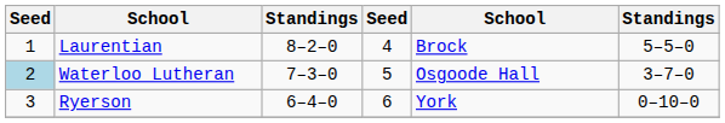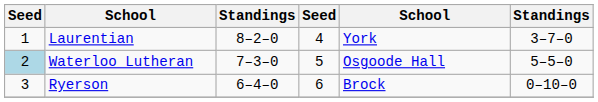 <table class="wikitable">
 <tr>
 <th>Seed</th>
 <th style="width:150px">School</th>
 <th>Standings</th>
 <th>Seed</th>
 <th style="width:150px">School</th>
 <th>Standings</th>
 </tr>
 <tr>
 <td align=center>1</td>
 <td><a href='#'>Laurentian</a></td>
 <td align=center>8–2–0</td>
 <td align=center>4</td>
-<td><a href='#'>Brock</a></td>
-<td align=center>5–5–0</td>
+<td><a href='#'>York</a></td>
+<td align=center>3–7–0</td>
 </tr>
 <tr>
 <td align=center style="background: lightblue;">2</td>
 <td><a href='#'>Waterloo Lutheran</a></td>
 <td align=center>7–3–0</td>
 <td align=center>5</td>
 <td><a href='#'>Osgoode Hall</a></td>
-<td align=center>3–7–0</td>
+<td align=center>5–5–0</td>
 </tr>
 <tr>
 <td align=center>3</td>
 <td><a href='#'>Ryerson</a></td>
 <td align=center>6–4–0</td>
 <td align=center>6</td>
-<td><a href='#'>York</a></td>
+<td><a href='#'>Brock</a></td>
 <td align=center>0–10–0</td>
 </tr>
 <tr>
 </tr>
 </table>
